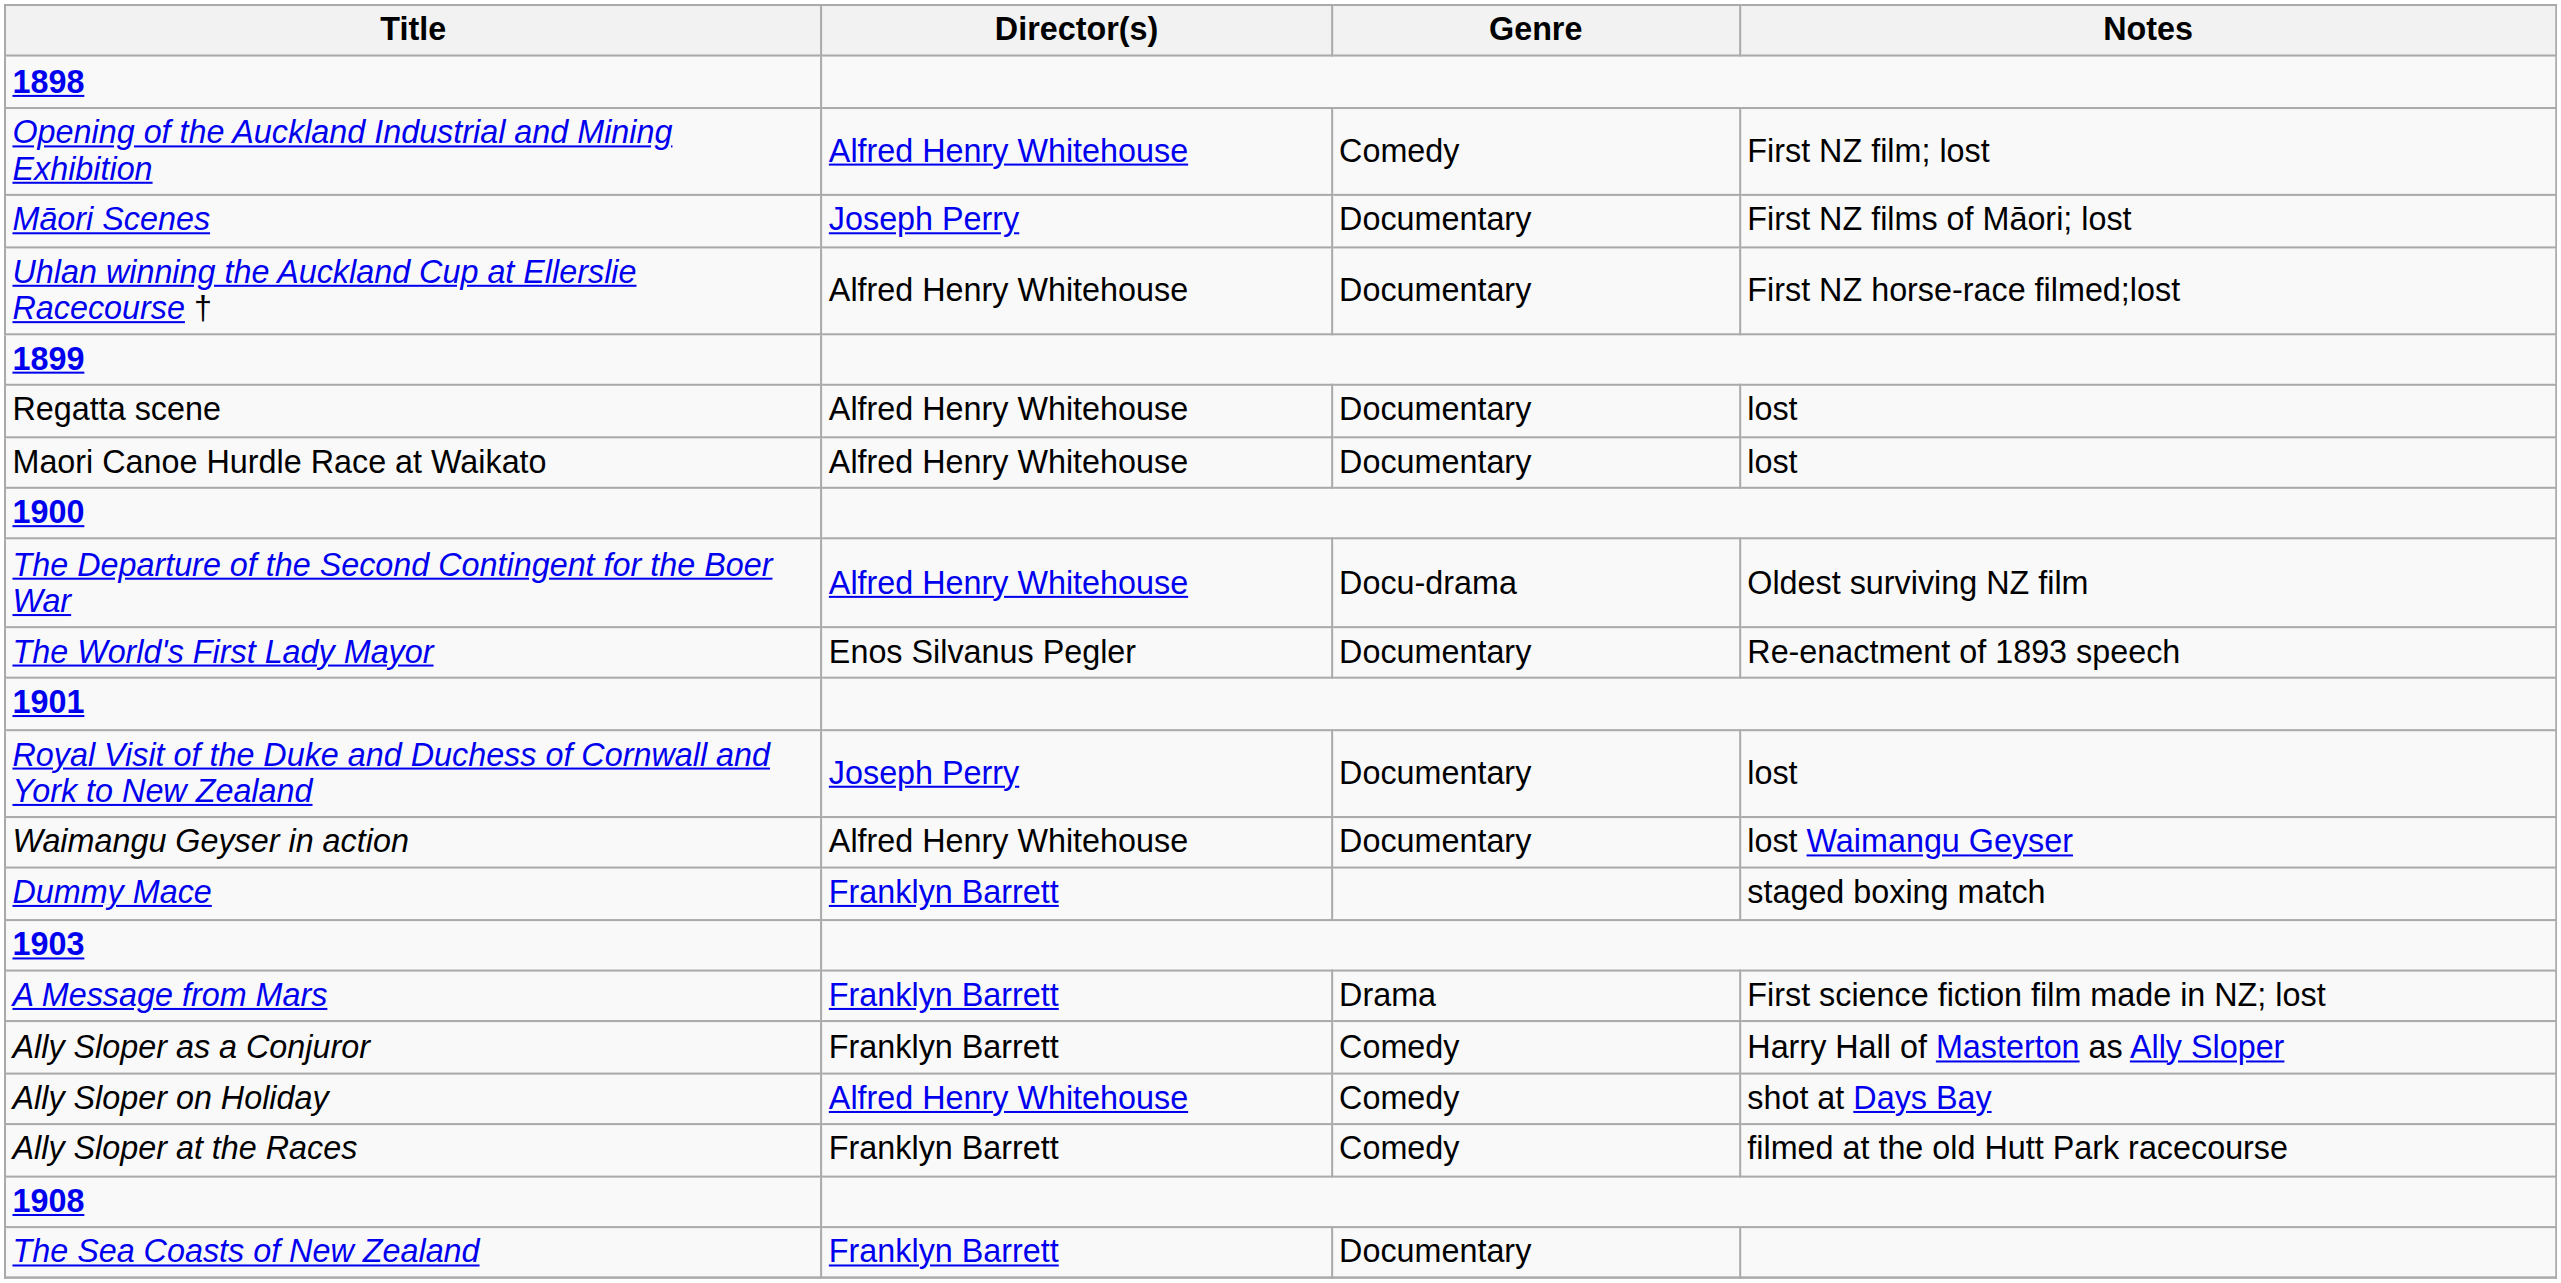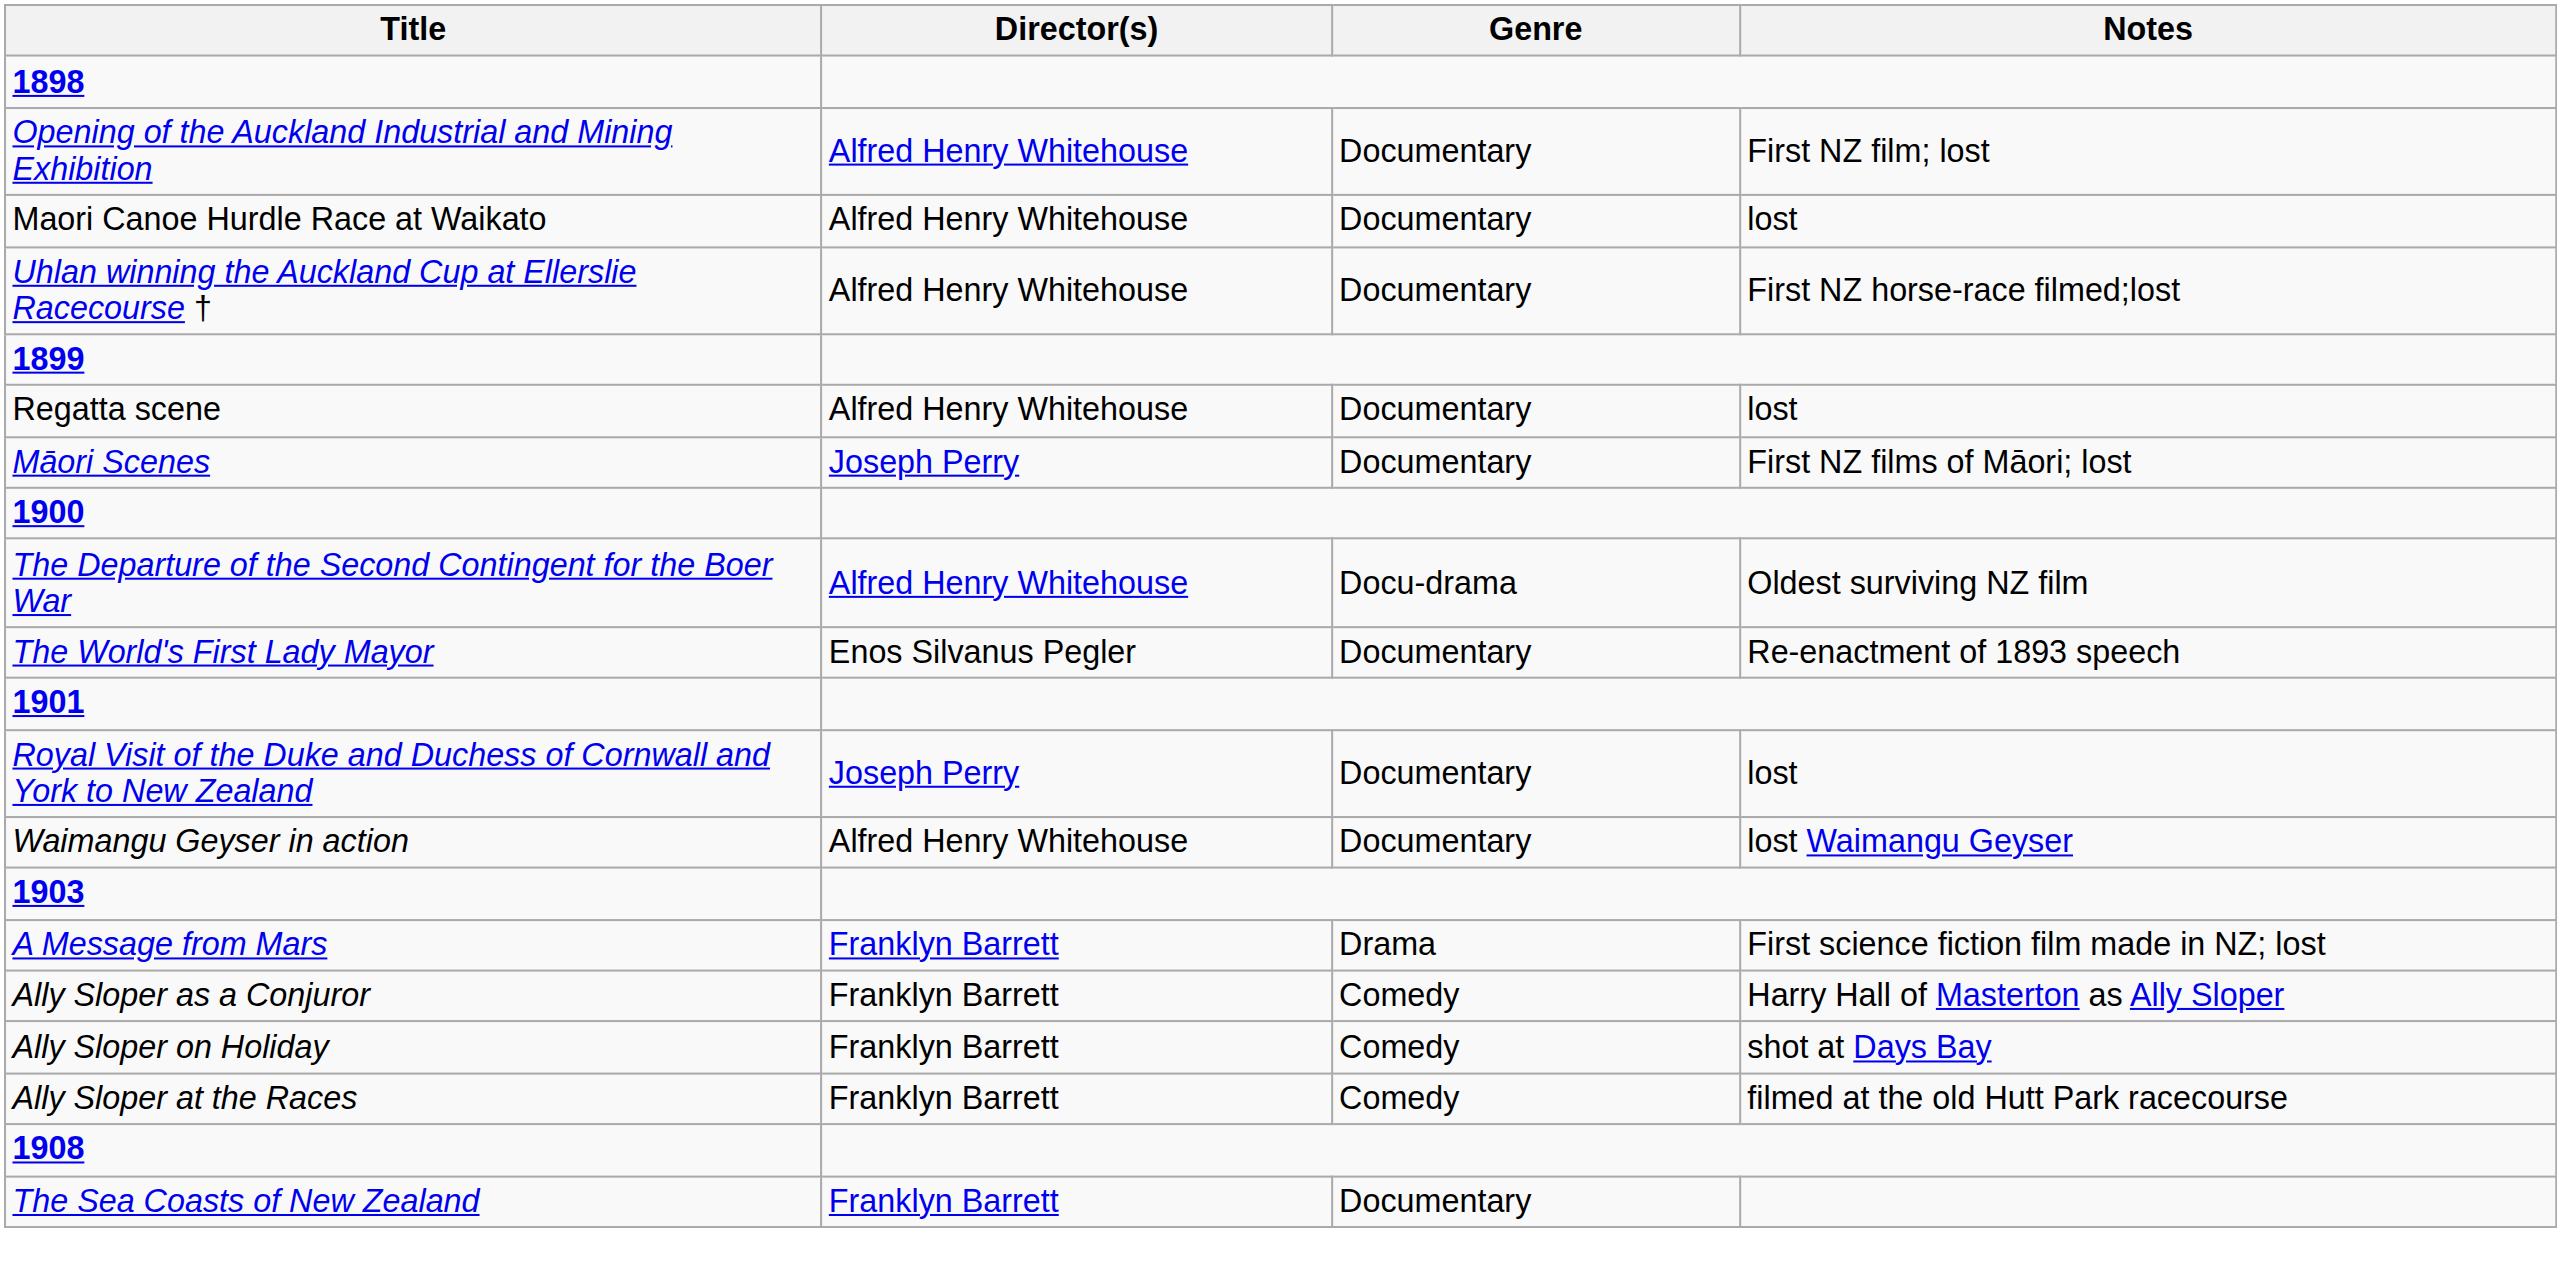 <table class="wikitable" width= "100%">
 <tr>
 <th width=32%>Title</th>
 <th width=20%>Director(s)</th>
 <th width=16%>Genre</th>
 <th width=32%>Notes</th>
 </tr>
 <tr>
 <td><strong><a href='#'>1898</a></strong></td>
 </tr>
 <tr>
 <td><em><a href='#'>Opening of the Auckland Industrial and Mining Exhibition</a></em></td>
 <td><a href='#'>Alfred Henry Whitehouse</a></td>
-<td>Comedy</td>
+<td>Documentary</td>
 <td>First NZ film; lost</td>
 </tr>
 <tr>
-<td><em><a href='#'>Māori Scenes</a></em></td>
-<td><a href='#'>Joseph Perry</a></td>
+<td>Maori Canoe Hurdle Race at Waikato</td>
+<td>Alfred Henry Whitehouse</td>
 <td>Documentary</td>
-<td>First NZ films of Māori; lost</td>
+<td>lost</td>
 </tr>
 <tr>
 <td><em><a href='#'>Uhlan winning the Auckland Cup at Ellerslie Racecourse</a></em> †</td>
 <td>Alfred Henry Whitehouse</td>
 <td>Documentary</td>
 <td>First NZ horse-race filmed;lost</td>
 </tr>
 <tr>
 <td><strong><a href='#'>1899</a></strong></td>
 </tr>
 <tr>
 <td>Regatta scene</td>
 <td>Alfred Henry Whitehouse</td>
 <td>Documentary</td>
 <td>lost</td>
 </tr>
 <tr>
-<td>Maori Canoe Hurdle Race at Waikato</td>
-<td>Alfred Henry Whitehouse</td>
+<td><em><a href='#'>Māori Scenes</a></em></td>
+<td><a href='#'>Joseph Perry</a></td>
 <td>Documentary</td>
-<td>lost</td>
+<td>First NZ films of Māori; lost</td>
 </tr>
 <tr>
 <td><strong><a href='#'>1900</a></strong></td>
 </tr>
 <tr>
 <td><em><a href='#'>The Departure of the Second Contingent for the Boer War</a></em></td>
 <td><a href='#'>Alfred Henry Whitehouse</a></td>
 <td>Docu-drama</td>
 <td>Oldest surviving NZ film</td>
 </tr>
 <tr>
 <td><em><a href='#'>The World's First Lady Mayor</a></em></td>
 <td>Enos Silvanus Pegler</td>
 <td>Documentary</td>
 <td>Re-enactment of 1893 speech</td>
 </tr>
 <tr>
 <td><strong><a href='#'>1901</a></strong></td>
 </tr>
 <tr>
 <td><em><a href='#'>Royal Visit of the Duke and Duchess of Cornwall and York to New Zealand</a></em></td>
 <td><a href='#'>Joseph Perry</a></td>
 <td>Documentary</td>
 <td>lost</td>
 </tr>
 <tr>
 <td><em>Waimangu Geyser in action</em></td>
 <td>Alfred Henry Whitehouse</td>
 <td>Documentary</td>
 <td>lost <a href='#'>Waimangu Geyser</a></td>
 </tr>
 <tr>
-<td><em><a href='#'>Dummy Mace</a></em></td>
-<td><a href='#'>Franklyn Barrett</a></td>
-<td></td>
-<td>staged boxing match</td>
-</tr>
-<tr>
 <td><strong><a href='#'>1903</a></strong></td>
 </tr>
 <tr>
 <td><em><a href='#'>A Message from Mars</a></em></td>
 <td><a href='#'>Franklyn Barrett</a></td>
 <td>Drama</td>
 <td>First science fiction film made in NZ; lost</td>
 </tr>
 <tr>
 <td><em>Ally Sloper as a Conjuror</em></td>
 <td>Franklyn Barrett</td>
 <td>Comedy</td>
 <td>Harry Hall of <a href='#'>Masterton</a> as <a href='#'>Ally Sloper</a></td>
 </tr>
 <tr>
 <td><em>Ally Sloper on Holiday</em></td>
-<td><a href='#'>Alfred Henry Whitehouse</a></td>
+<td>Franklyn Barrett</td>
 <td>Comedy</td>
 <td>shot at <a href='#'>Days Bay</a></td>
 </tr>
 <tr>
 <td><em>Ally Sloper at the Races</em></td>
 <td>Franklyn Barrett</td>
 <td>Comedy</td>
 <td>filmed at the old Hutt Park racecourse</td>
 </tr>
 <tr>
 <td><strong><a href='#'>1908</a></strong></td>
 </tr>
 <tr>
 <td><em><a href='#'>The Sea Coasts of New Zealand</a></em></td>
 <td><a href='#'>Franklyn Barrett</a></td>
 <td>Documentary</td>
 <td></td>
 </tr>
 <tr>
 </tr>
 </table>
